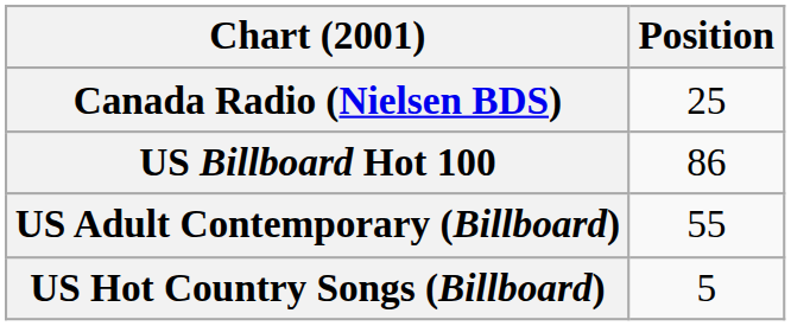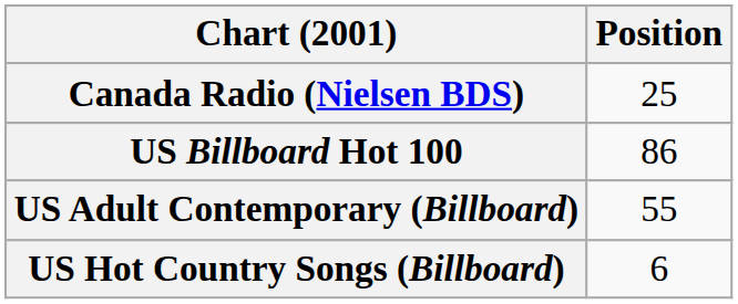 <table class="wikitable plainrowheaders sortable">
 <tr>
 <th scope="col">Chart (2001)</th>
 <th scope="col">Position</th>
 </tr>
 <tr>
 <th scope="row">Canada Radio (<a href='#'>Nielsen BDS</a>)</th>
 <td align="center">25</td>
 </tr>
 <tr>
 <th scope="row">US <em>Billboard</em> Hot 100</th>
 <td align="center">86</td>
 </tr>
 <tr>
 <th scope="row">US Adult Contemporary (<em>Billboard</em>)</th>
 <td align="center">55</td>
 </tr>
 <tr>
 <th scope="row">US Hot Country Songs (<em>Billboard</em>)</th>
-<td align="center">5</td>
+<td align="center">6</td>
 </tr>
 </table>
